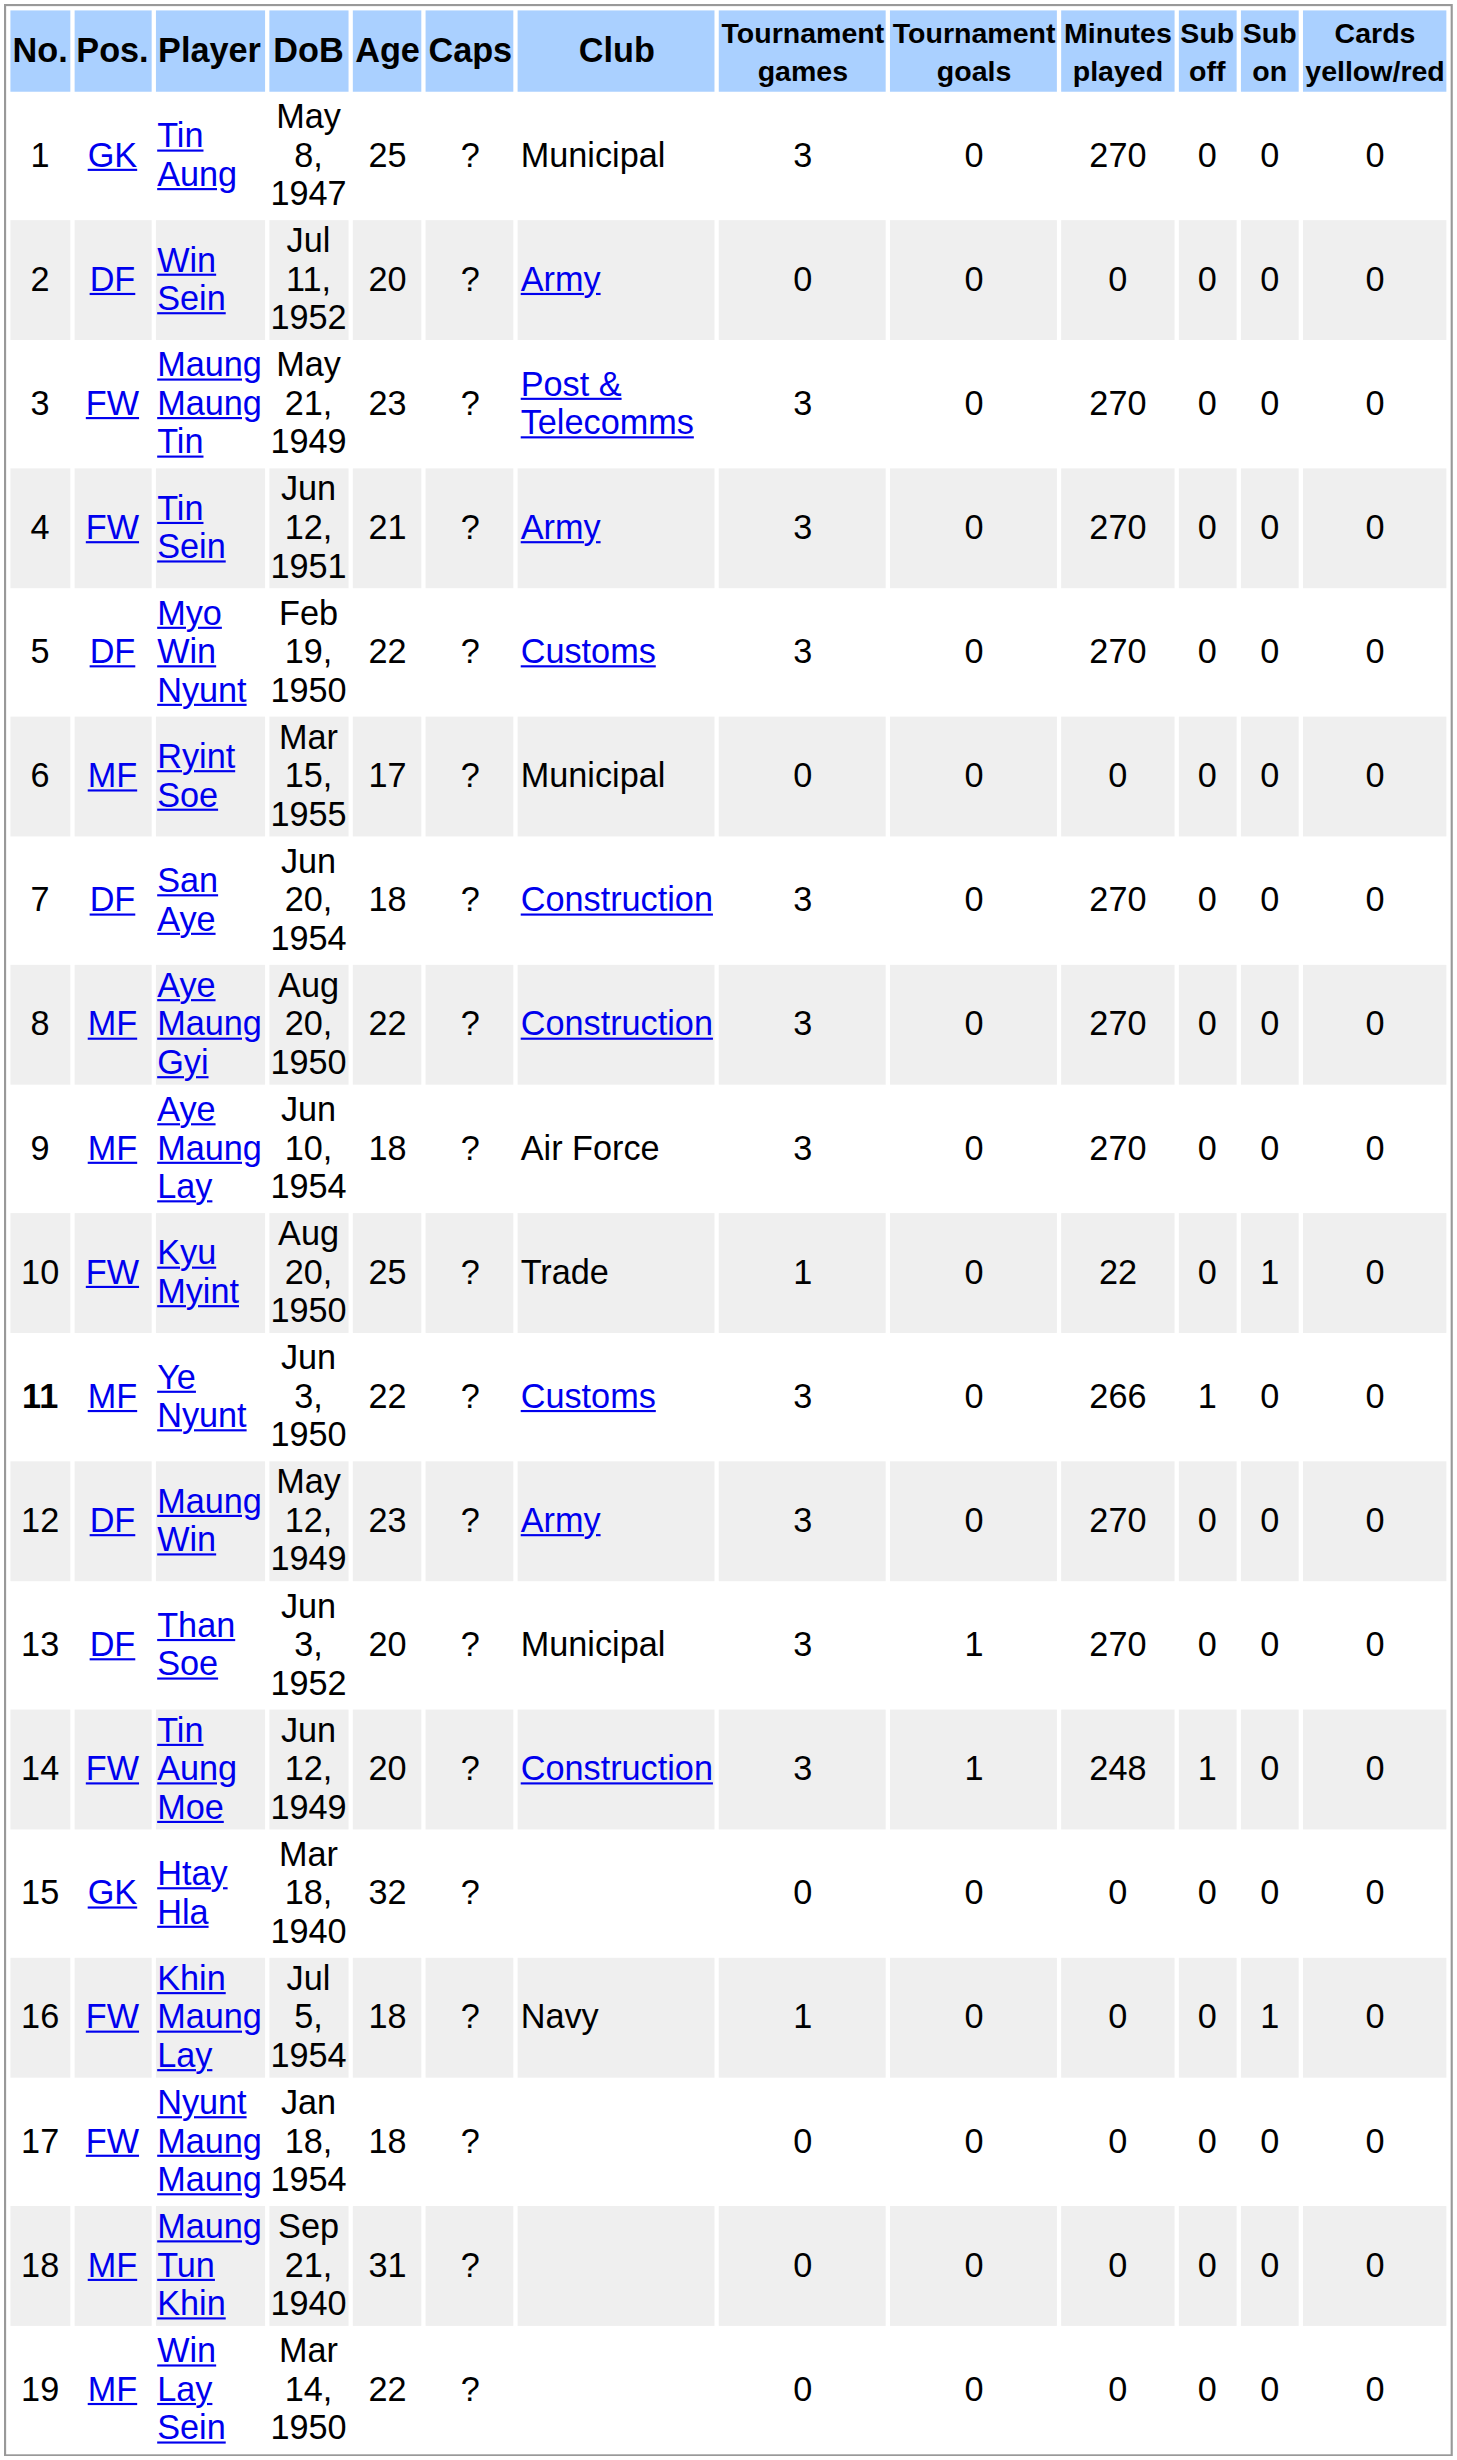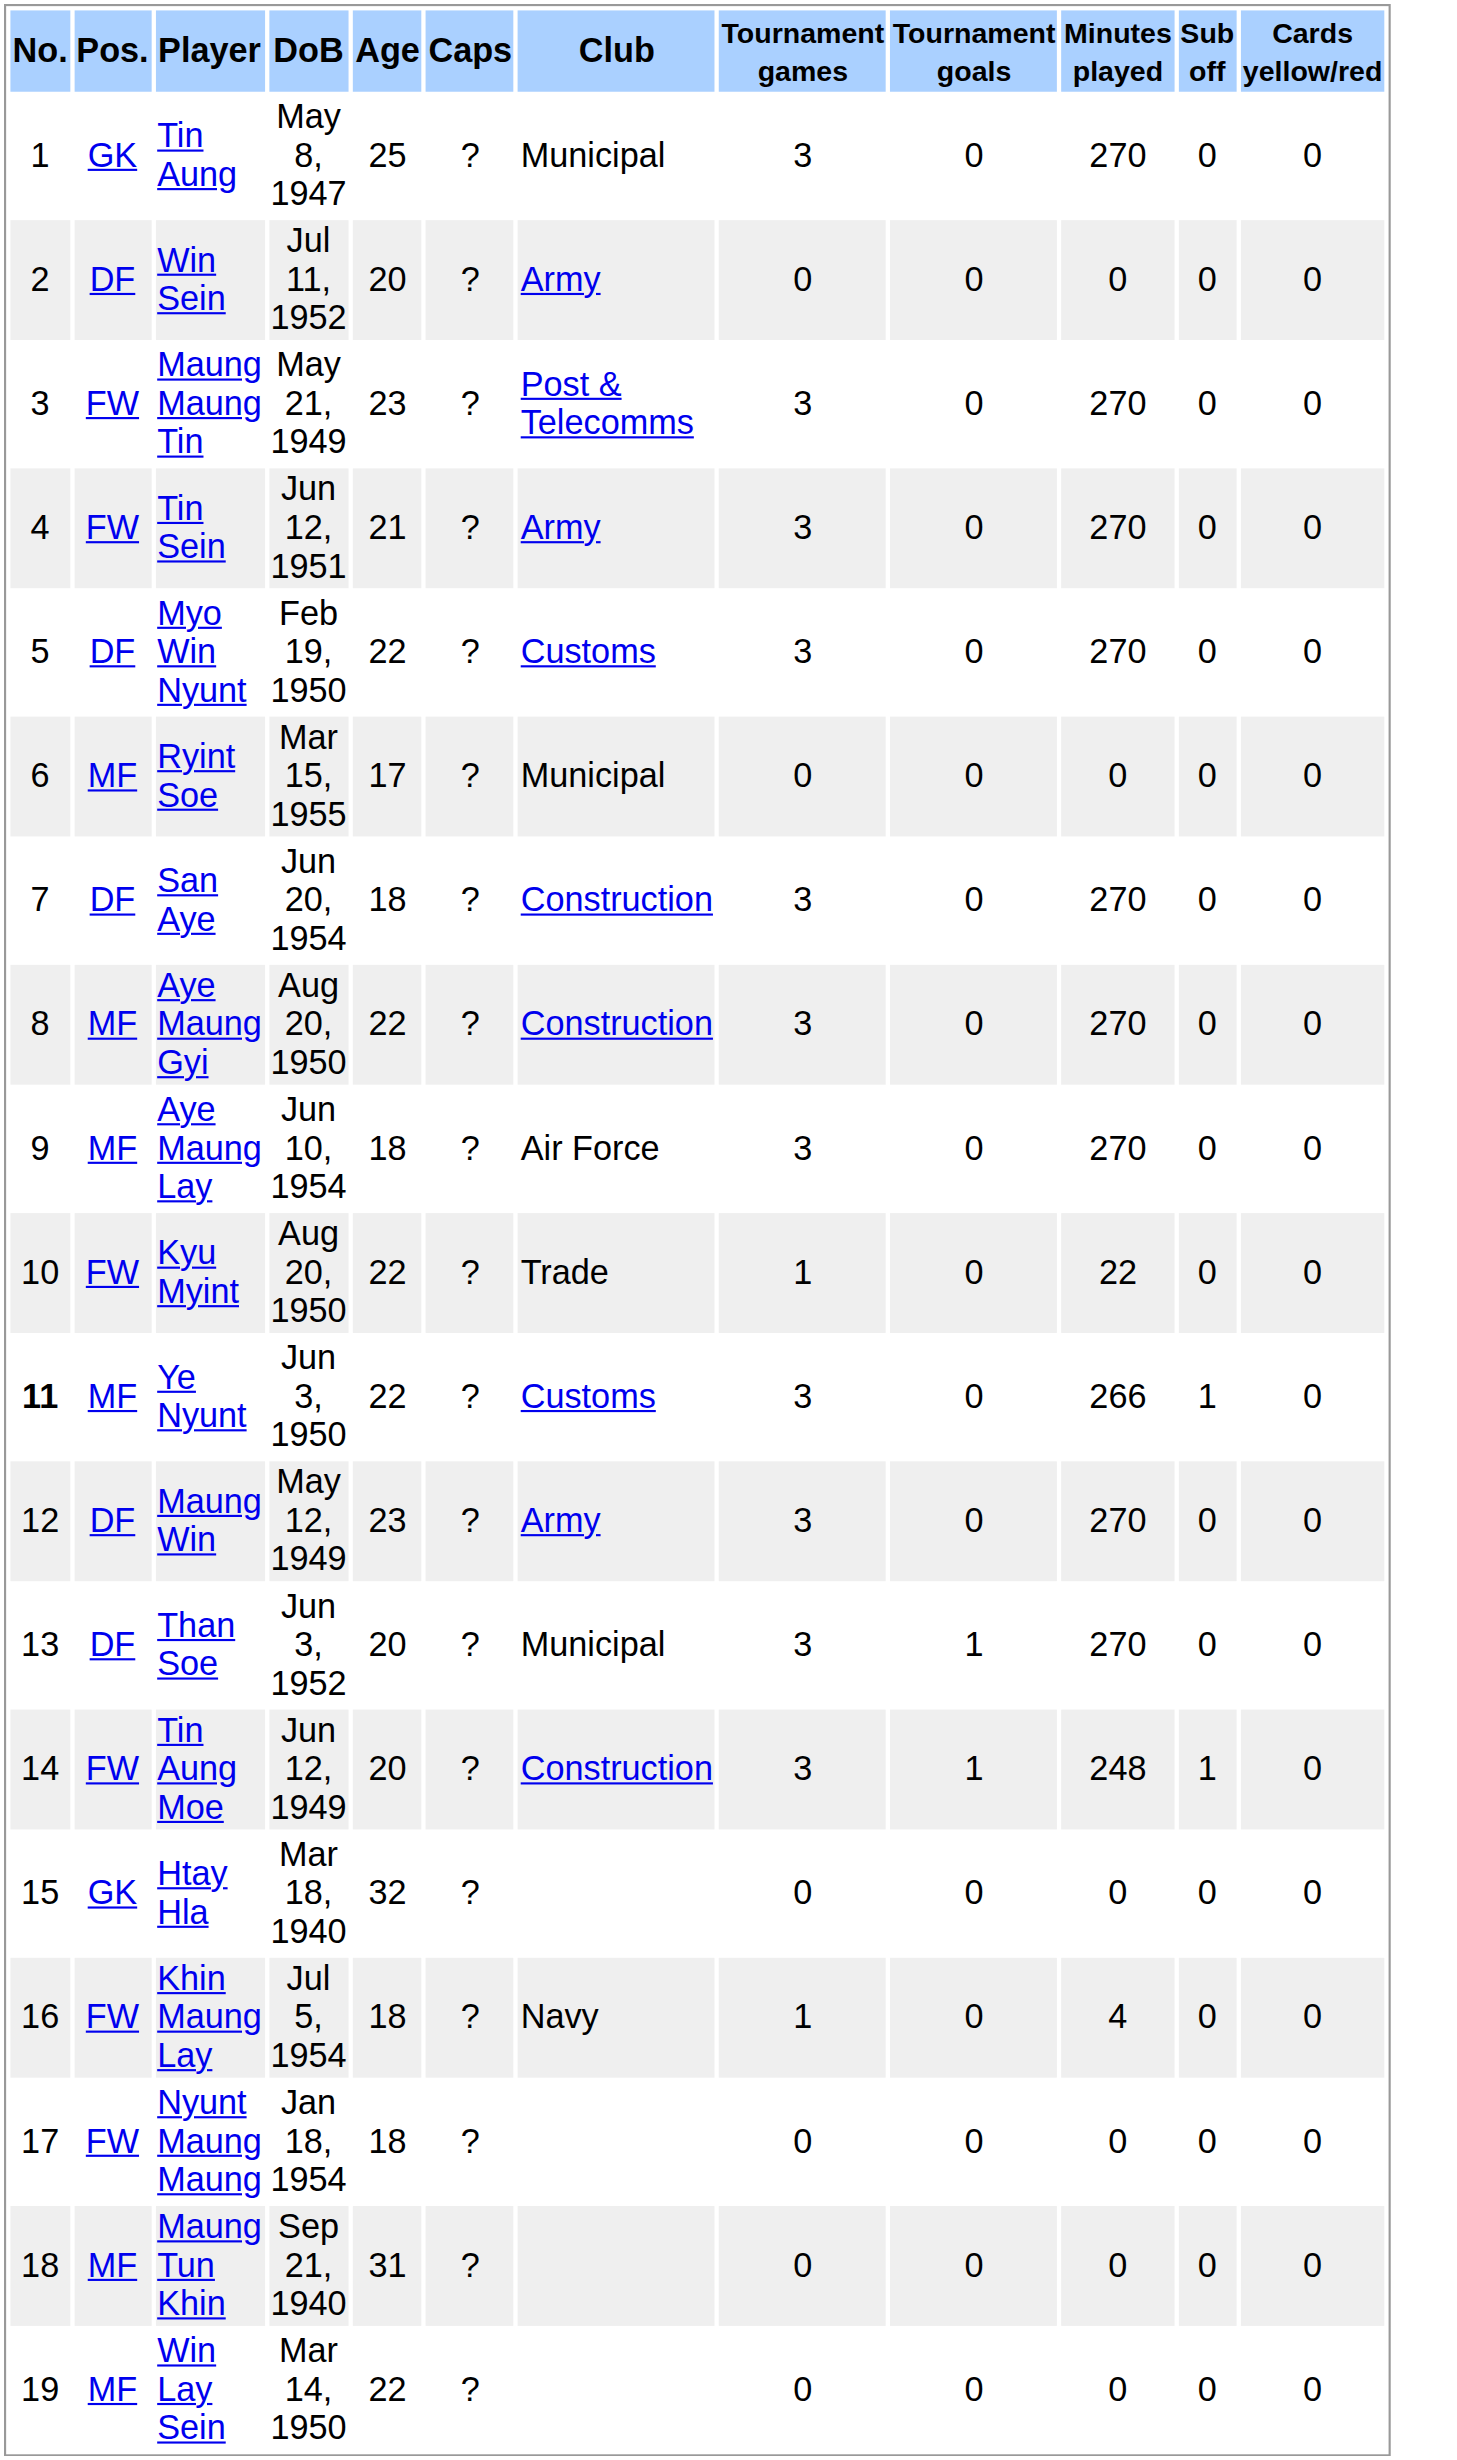 <table border="0" width="100%" style="border: 1px solid #999; background-color:#FFFFFF; text-align:center">
 <tr align="center" bgcolor="#AAD0FF">
 <th width=4%>No.</th>
 <th width=4%>Pos.</th>
 <th width=23%>Player</th>
 <th width=12%>DoB</th>
 <th width=4%>Age</th>
 <th width=4%>Caps</th>
 <th width=21%>Club</th>
 <th width=6%><small>Tournament<br>games</small></th>
 <th width=6%><small>Tournament<br>goals</small></th>
 <th width=4%><small>Minutes<br>played</small></th>
 <th width=4%><small>Sub off</small></th>
-<th width=4%><small>Sub on</small></th>
 <th width=4%><small>Cards<br>yellow/red</small></th>
 </tr>
 <tr>
 <td>1</td>
 <td><a href='#'>GK</a></td>
 <td align="left"><a href='#'>Tin Aung</a></td>
 <td>May 8, 1947</td>
 <td>25</td>
 <td>?</td>
 <td align="left"> Municipal</td>
 <td>3</td>
 <td>0</td>
 <td>270</td>
 <td>0</td>
 <td>0</td>
-<td>0</td>
 </tr>
 <tr bgcolor="#EFEFEF">
 <td>2</td>
 <td><a href='#'>DF</a></td>
 <td align="left"><a href='#'>Win Sein</a></td>
 <td>Jul 11, 1952</td>
 <td>20</td>
 <td>?</td>
 <td align="left"> <a href='#'>Army</a></td>
-<td>0</td>
 <td>0</td>
 <td>0</td>
 <td>0</td>
 <td>0</td>
 <td>0</td>
 </tr>
 <tr>
 <td>3</td>
 <td><a href='#'>FW</a></td>
 <td align="left"><a href='#'>Maung Maung Tin</a></td>
 <td>May 21, 1949</td>
 <td>23</td>
 <td>?</td>
 <td align="left"> <a href='#'>Post & Telecomms</a></td>
 <td>3</td>
 <td>0</td>
 <td>270</td>
 <td>0</td>
 <td>0</td>
-<td>0</td>
 </tr>
 <tr bgcolor="#EFEFEF">
 <td>4</td>
 <td><a href='#'>FW</a></td>
 <td align="left"><a href='#'>Tin Sein</a></td>
 <td>Jun 12, 1951</td>
 <td>21</td>
 <td>?</td>
 <td align="left"> <a href='#'>Army</a></td>
 <td>3</td>
 <td>0</td>
 <td>270</td>
-<td>0</td>
 <td>0</td>
 <td>0</td>
 </tr>
 <tr>
 <td>5</td>
 <td><a href='#'>DF</a></td>
 <td align="left"><a href='#'>Myo Win Nyunt</a></td>
 <td>Feb 19, 1950</td>
 <td>22</td>
 <td>?</td>
 <td align="left"> <a href='#'>Customs</a></td>
 <td>3</td>
 <td>0</td>
 <td>270</td>
 <td>0</td>
 <td>0</td>
-<td>0</td>
 </tr>
 <tr bgcolor="#EFEFEF">
 <td>6</td>
 <td><a href='#'>MF</a></td>
 <td align="left"><a href='#'>Ryint Soe</a></td>
 <td>Mar 15, 1955</td>
 <td>17</td>
 <td>?</td>
 <td align="left"> Municipal</td>
-<td>0</td>
 <td>0</td>
 <td>0</td>
 <td>0</td>
 <td>0</td>
 <td>0</td>
 </tr>
 <tr>
 <td>7</td>
 <td><a href='#'>DF</a></td>
 <td align="left"><a href='#'>San Aye</a></td>
 <td>Jun 20, 1954</td>
 <td>18</td>
 <td>?</td>
 <td align="left"> <a href='#'>Construction</a></td>
 <td>3</td>
 <td>0</td>
 <td>270</td>
 <td>0</td>
 <td>0</td>
-<td>0</td>
 </tr>
 <tr bgcolor="#EFEFEF">
 <td>8</td>
 <td><a href='#'>MF</a></td>
 <td align="left"><a href='#'>Aye Maung Gyi</a></td>
 <td>Aug 20, 1950</td>
 <td>22</td>
 <td>?</td>
 <td align="left"> <a href='#'>Construction</a></td>
 <td>3</td>
 <td>0</td>
 <td>270</td>
-<td>0</td>
 <td>0</td>
 <td>0</td>
 </tr>
 <tr>
 <td>9</td>
 <td><a href='#'>MF</a></td>
 <td align="left"><a href='#'>Aye Maung Lay</a></td>
 <td>Jun 10, 1954</td>
 <td>18</td>
 <td>?</td>
 <td align="left"> Air Force</td>
 <td>3</td>
 <td>0</td>
 <td>270</td>
 <td>0</td>
 <td>0</td>
-<td>0</td>
 </tr>
 <tr bgcolor="#EFEFEF">
 <td>10</td>
 <td><a href='#'>FW</a></td>
 <td align="left"><a href='#'>Kyu Myint</a></td>
 <td>Aug 20, 1950</td>
-<td>25</td>
+<td>22</td>
 <td>?</td>
 <td align="left"> Trade</td>
 <td>1</td>
 <td>0</td>
 <td>22</td>
 <td>0</td>
-<td>1</td>
 <td>0</td>
 </tr>
 <tr>
 <td><strong>11</strong></td>
 <td><a href='#'>MF</a></td>
 <td align="left"><a href='#'>Ye Nyunt</a></td>
 <td>Jun 3, 1950</td>
 <td>22</td>
 <td>?</td>
 <td align="left"> <a href='#'>Customs</a></td>
 <td>3</td>
 <td>0</td>
 <td>266</td>
 <td>1</td>
 <td>0</td>
-<td>0</td>
 </tr>
 <tr bgcolor="#EFEFEF">
 <td>12</td>
 <td><a href='#'>DF</a></td>
 <td align="left"><a href='#'>Maung Win</a></td>
 <td>May 12, 1949</td>
 <td>23</td>
 <td>?</td>
 <td align="left"> <a href='#'>Army</a></td>
 <td>3</td>
 <td>0</td>
 <td>270</td>
-<td>0</td>
 <td>0</td>
 <td>0</td>
 </tr>
 <tr>
 <td>13</td>
 <td><a href='#'>DF</a></td>
 <td align="left"><a href='#'>Than Soe</a></td>
 <td>Jun 3, 1952</td>
 <td>20</td>
 <td>?</td>
 <td align="left"> Municipal</td>
 <td>3</td>
 <td>1</td>
 <td>270</td>
 <td>0</td>
 <td>0</td>
-<td>0</td>
 </tr>
 <tr bgcolor="#EFEFEF">
 <td>14</td>
 <td><a href='#'>FW</a></td>
 <td align="left"><a href='#'>Tin Aung Moe</a></td>
 <td>Jun 12, 1949</td>
 <td>20</td>
 <td>?</td>
 <td align="left"> <a href='#'>Construction</a></td>
 <td>3</td>
 <td>1</td>
 <td>248</td>
 <td>1</td>
 <td>0</td>
-<td>0</td>
 </tr>
 <tr>
 <td>15</td>
 <td><a href='#'>GK</a></td>
 <td align="left"><a href='#'>Htay Hla</a></td>
 <td>Mar 18, 1940</td>
 <td>32</td>
 <td>?</td>
 <td align="left"></td>
-<td>0</td>
 <td>0</td>
 <td>0</td>
 <td>0</td>
 <td>0</td>
 <td>0</td>
 </tr>
 <tr bgcolor="#EFEFEF">
 <td>16</td>
 <td><a href='#'>FW</a></td>
 <td align="left"><a href='#'>Khin Maung Lay</a></td>
 <td>Jul 5, 1954</td>
 <td>18</td>
 <td>?</td>
 <td align="left"> Navy</td>
 <td>1</td>
 <td>0</td>
+<td>4</td>
 <td>0</td>
-<td>0</td>
-<td>1</td>
 <td>0</td>
 </tr>
 <tr>
 <td>17</td>
 <td><a href='#'>FW</a></td>
 <td align="left"><a href='#'>Nyunt Maung Maung</a></td>
 <td>Jan 18, 1954</td>
 <td>18</td>
 <td>?</td>
 <td align="left"></td>
-<td>0</td>
 <td>0</td>
 <td>0</td>
 <td>0</td>
 <td>0</td>
 <td>0</td>
 </tr>
 <tr bgcolor="#EFEFEF">
 <td>18</td>
 <td><a href='#'>MF</a></td>
 <td align="left"><a href='#'>Maung Tun Khin</a></td>
 <td>Sep 21, 1940</td>
 <td>31</td>
 <td>?</td>
 <td align="left"></td>
 <td>0</td>
 <td>0</td>
 <td>0</td>
 <td>0</td>
 <td>0</td>
-<td>0</td>
 </tr>
 <tr>
 <td>19</td>
 <td><a href='#'>MF</a></td>
 <td align="left"><a href='#'>Win Lay Sein</a></td>
 <td>Mar 14, 1950</td>
 <td>22</td>
 <td>?</td>
 <td align="left"></td>
 <td>0</td>
 <td>0</td>
 <td>0</td>
 <td>0</td>
 <td>0</td>
-<td>0</td>
 </tr>
 </table>
